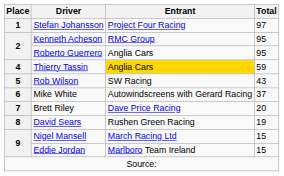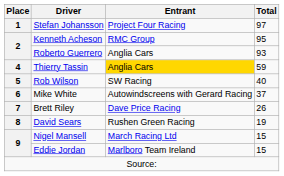 <table class="wikitable" style="font-size: 90%;">
 <tr>
 <th>Place</th>
 <th>Driver</th>
 <th>Entrant</th>
 <th>Total</th>
 </tr>
 <tr>
 <th>1</th>
 <td> <a href='#'>Stefan Johansson</a></td>
 <td><a href='#'>Project Four Racing</a></td>
 <td>97</td>
 </tr>
 <tr>
 <th rowspan=2>2</th>
 <td> <a href='#'>Kenneth Acheson</a></td>
 <td><a href='#'>RMC Group</a></td>
 <td>95</td>
 </tr>
 <tr>
 <td> <a href='#'>Roberto Guerrero</a></td>
 <td>Anglia Cars</td>
-<td>95</td>
+<td>93</td>
 </tr>
 <tr>
 <th>4</th>
 <td> <a href='#'>Thierry Tassin</a></td>
 <td style="background: gold;">Anglia Cars</td>
 <td>59</td>
 </tr>
 <tr>
 <th>5</th>
 <td> <a href='#'>Rob Wilson</a></td>
 <td>SW Racing</td>
-<td>43</td>
+<td>40</td>
 </tr>
 <tr>
 <th>6</th>
 <td> Mike White</td>
 <td>Autowindscreens with Gerard Racing</td>
 <td>37</td>
 </tr>
 <tr>
 <th>7</th>
 <td> Brett Riley</td>
 <td><a href='#'>Dave Price Racing</a></td>
-<td>20</td>
+<td>26</td>
 </tr>
 <tr>
 <th>8</th>
 <td> <a href='#'>David Sears</a></td>
 <td>Rushen Green Racing</td>
 <td>19</td>
 </tr>
 <tr>
 <th rowspan=2>9</th>
 <td> <a href='#'>Nigel Mansell</a></td>
 <td><a href='#'>March Racing Ltd</a></td>
 <td>15</td>
 </tr>
 <tr>
 <td> <a href='#'>Eddie Jordan</a></td>
 <td><a href='#'>Marlboro</a> Team Ireland</td>
 <td>15</td>
 </tr>
 <tr>
 <td colspan=4 align=center>Source:</td>
 </tr>
 </table>
